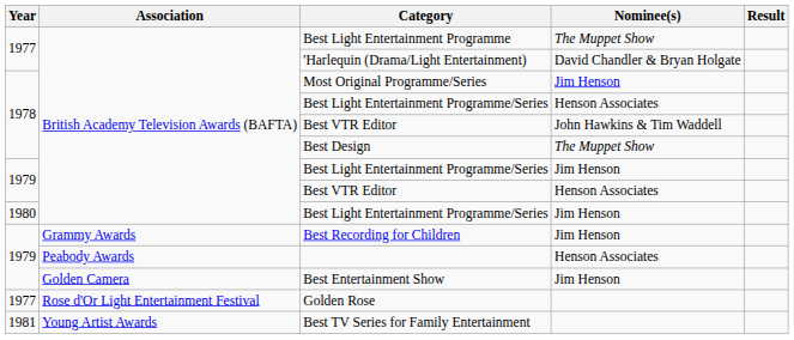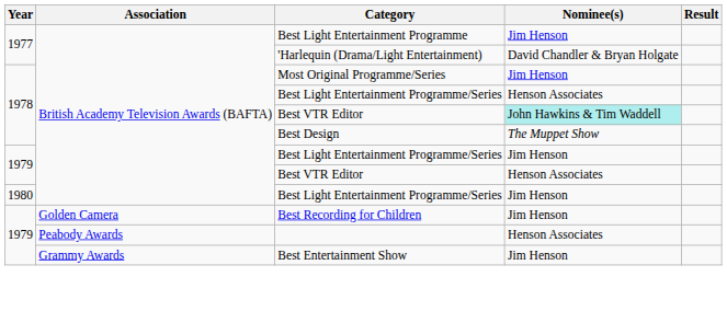 <table class="wikitable sortable">
 <tr>
 <th>Year</th>
 <th>Association</th>
 <th>Category</th>
 <th>Nominee(s)</th>
 <th>Result</th>
 </tr>
 <tr>
 <td rowspan=2>1977</td>
 <td rowspan=9><a href='#'>British Academy Television Awards</a> (BAFTA)</td>
 <td>Best Light Entertainment Programme</td>
-<td><em>The Muppet Show</em></td>
+<td><a href='#'>Jim Henson</a></td>
 <td></td>
 </tr>
 <tr>
 <td>'Harlequin (Drama/Light Entertainment)</td>
 <td>David Chandler & Bryan Holgate</td>
 <td></td>
 </tr>
 <tr>
 <td rowspan=4>1978</td>
 <td>Most Original Programme/Series</td>
 <td><a href='#'>Jim Henson</a></td>
 <td></td>
 </tr>
 <tr>
 <td>Best Light Entertainment Programme/Series</td>
 <td>Henson Associates</td>
 <td></td>
 </tr>
 <tr>
 <td>Best VTR Editor</td>
-<td>John Hawkins & Tim Waddell</td>
+<td style="background: paleturquoise;">John Hawkins & Tim Waddell</td>
 <td></td>
 </tr>
 <tr>
 <td>Best Design</td>
 <td><em>The Muppet Show</em></td>
 <td></td>
 </tr>
 <tr>
 <td rowspan=2>1979</td>
 <td>Best Light Entertainment Programme/Series</td>
 <td>Jim Henson</td>
 <td></td>
 </tr>
 <tr>
 <td>Best VTR Editor</td>
 <td>Henson Associates</td>
 <td></td>
 </tr>
 <tr>
 <td>1980</td>
 <td>Best Light Entertainment Programme/Series</td>
 <td>Jim Henson</td>
 <td></td>
 </tr>
 <tr>
 <td rowspan=3>1979</td>
-<td><a href='#'>Grammy Awards</a></td>
+<td><a href='#'>Golden Camera</a></td>
 <td><a href='#'>Best Recording for Children</a></td>
 <td>Jim Henson</td>
 <td></td>
 </tr>
 <tr>
 <td><a href='#'>Peabody Awards</a></td>
 <td></td>
 <td>Henson Associates</td>
 <td></td>
 </tr>
 <tr>
-<td><a href='#'>Golden Camera</a></td>
+<td><a href='#'>Grammy Awards</a></td>
 <td>Best Entertainment Show</td>
 <td>Jim Henson</td>
 <td></td>
 </tr>
-<tr>
-<td>1977</td>
-<td><a href='#'>Rose d'Or Light Entertainment Festival</a></td>
-<td>Golden Rose</td>
-<td></td>
-<td></td>
-</tr>
-<tr>
-<td>1981</td>
-<td><a href='#'>Young Artist Awards</a></td>
-<td>Best TV Series for Family Entertainment</td>
-<td></td>
-<td></td>
-</tr>
 </table>
